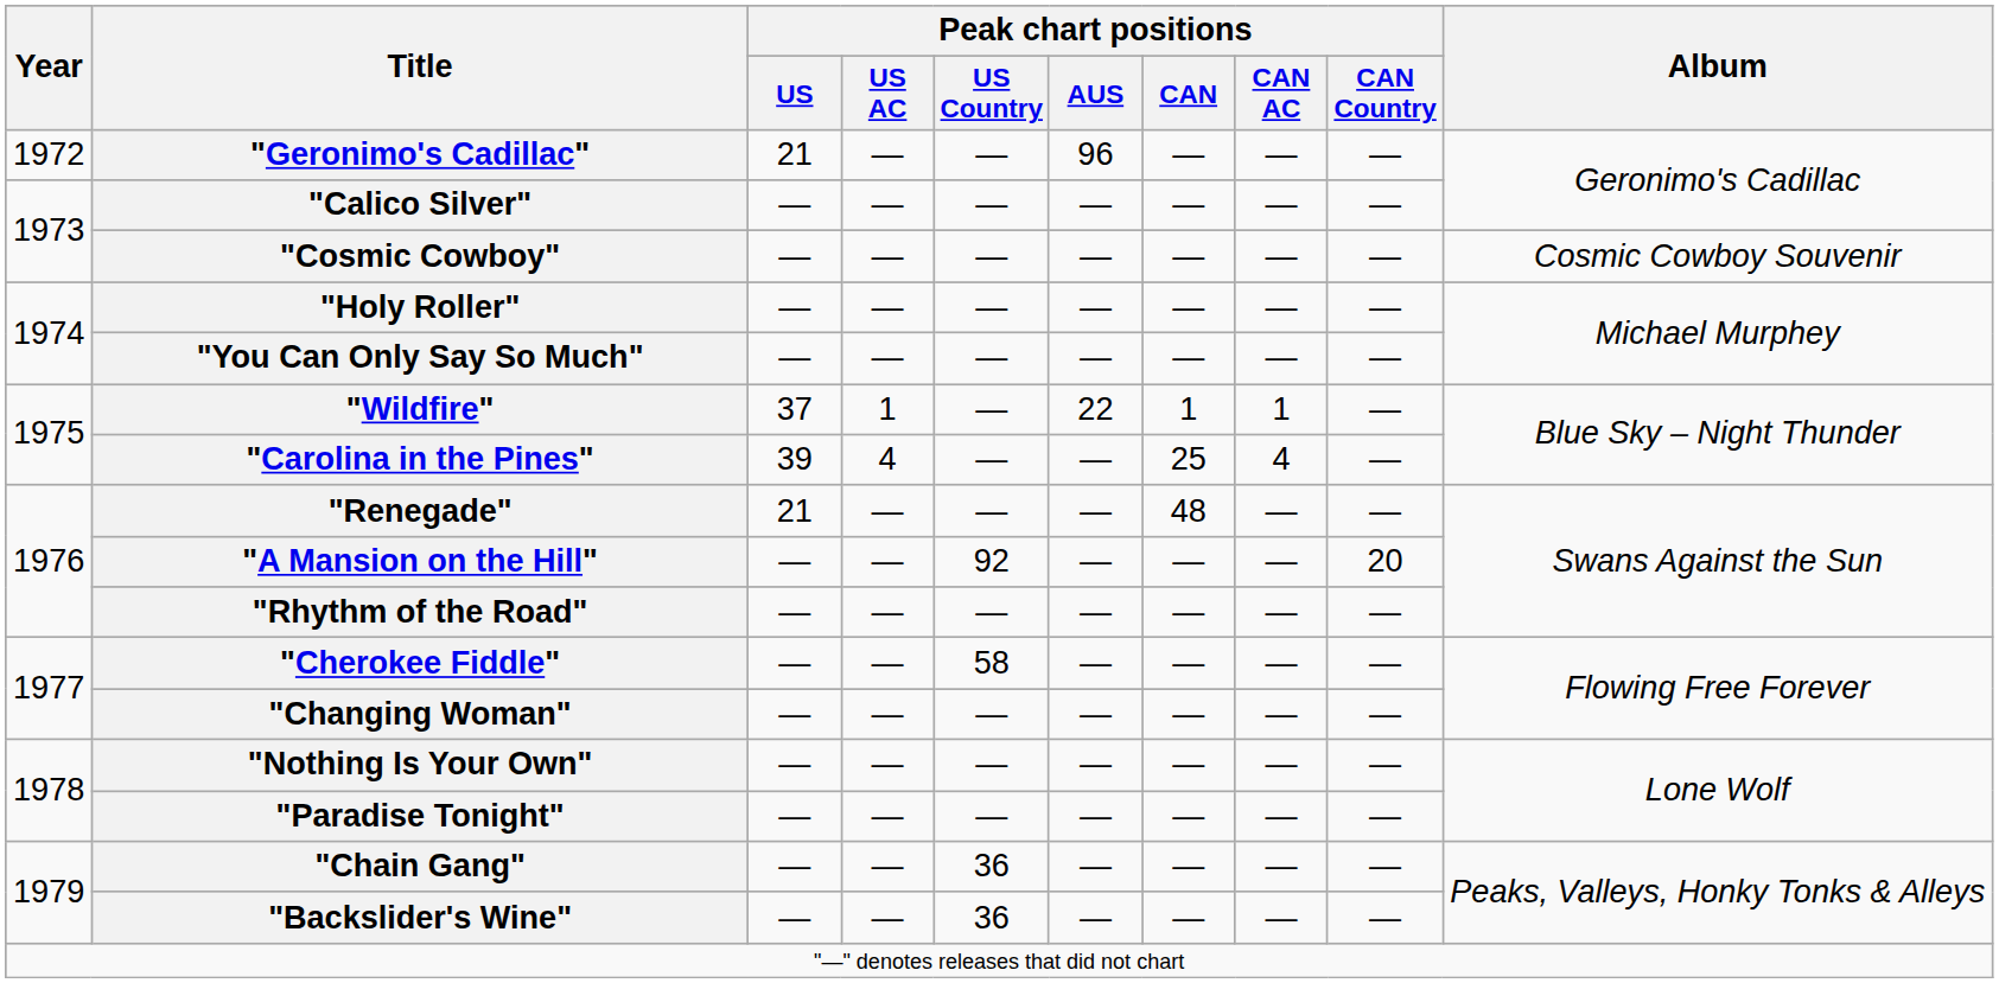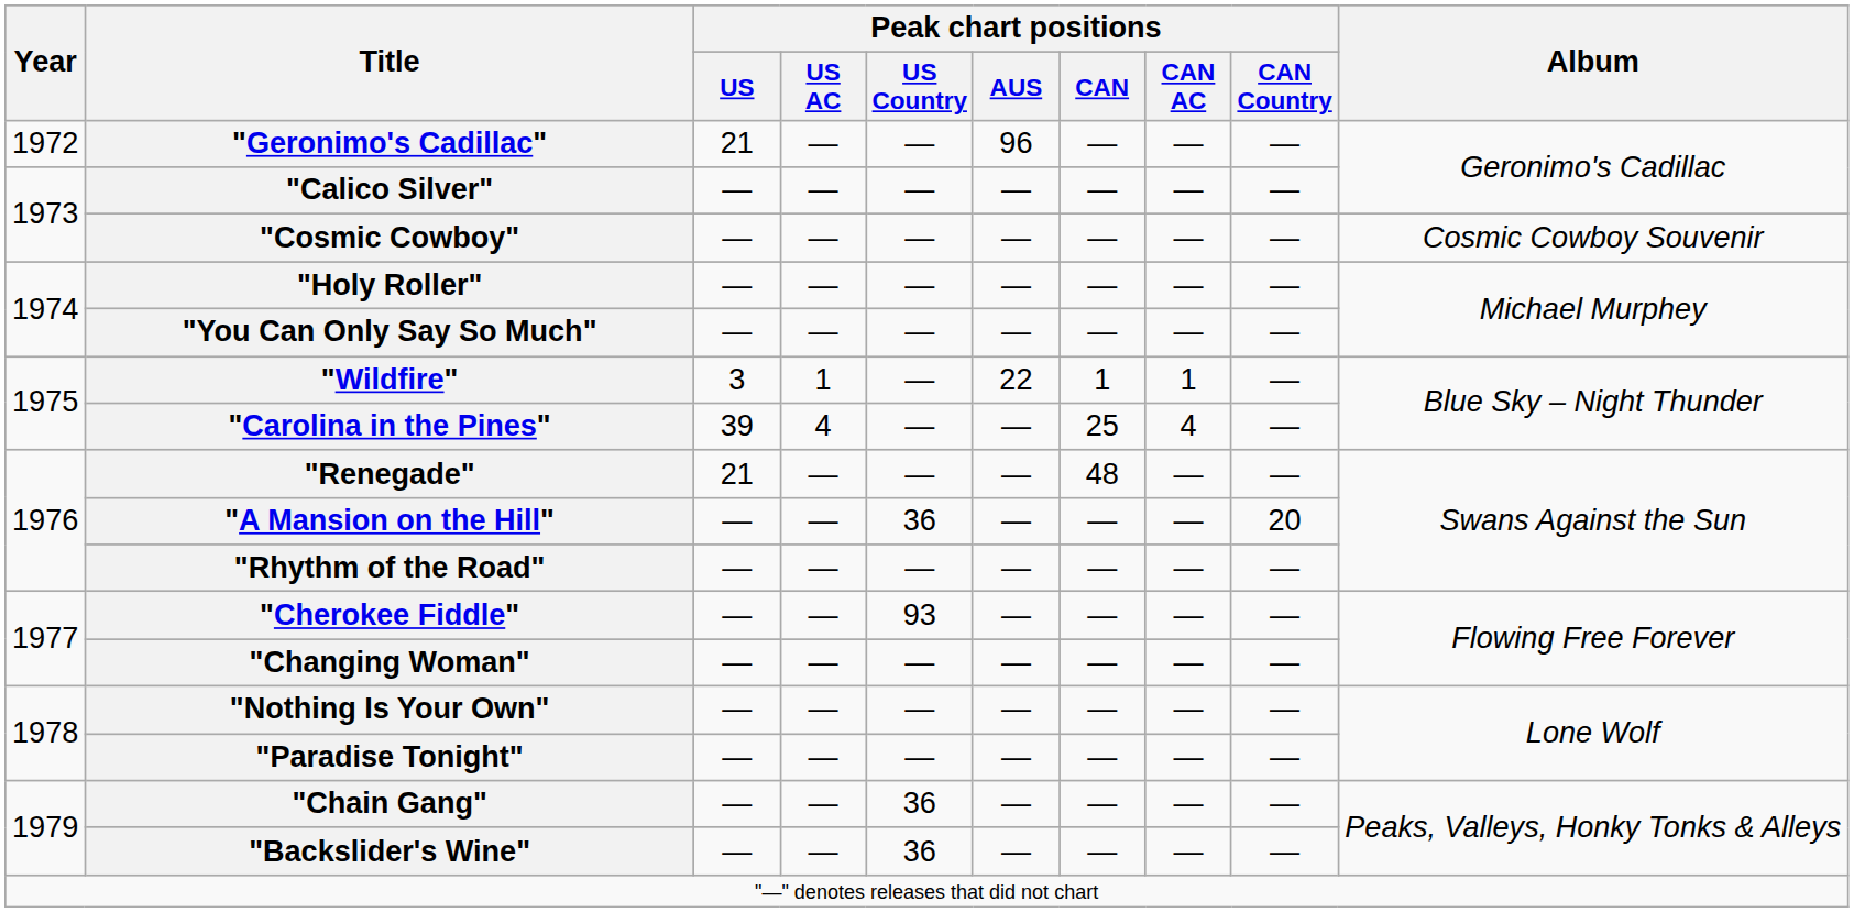 <table class="wikitable plainrowheaders" style="text-align:center;">
 <tr>
 <th rowspan="2">Year</th>
 <th rowspan="2" style="width:20em;">Title</th>
 <th colspan="7">Peak chart positions</th>
 <th rowspan="2">Album</th>
 </tr>
 <tr style="font-size:smaller;">
 <th width="40"><a href='#'>US</a><br></th>
 <th width="40"><a href='#'>US AC</a><br></th>
 <th width="40"><a href='#'>US Country</a><br></th>
 <th width="40"><a href='#'>AUS</a><br></th>
 <th width="40"><a href='#'>CAN</a><br></th>
 <th width="40"><a href='#'>CAN AC</a><br></th>
 <th width="40"><a href='#'>CAN Country</a><br></th>
 </tr>
 <tr>
 <td>1972</td>
 <th scope="row">"<a href='#'>Geronimo's Cadillac</a>"</th>
 <td>21</td>
 <td>—</td>
 <td>—</td>
 <td>96</td>
 <td>—</td>
 <td>—</td>
 <td>—</td>
 <td rowspan="2"><em>Geronimo's Cadillac</em></td>
 </tr>
 <tr>
 <td rowspan="2">1973</td>
 <th scope="row">"Calico Silver"</th>
 <td>—</td>
 <td>—</td>
 <td>—</td>
 <td>—</td>
 <td>—</td>
 <td>—</td>
 <td>—</td>
 </tr>
 <tr>
 <th scope="row">"Cosmic Cowboy"</th>
 <td>—</td>
 <td>—</td>
 <td>—</td>
 <td>—</td>
 <td>—</td>
 <td>—</td>
 <td>—</td>
 <td><em>Cosmic Cowboy Souvenir</em></td>
 </tr>
 <tr>
 <td rowspan="2">1974</td>
 <th scope="row">"Holy Roller"</th>
 <td>—</td>
 <td>—</td>
 <td>—</td>
 <td>—</td>
 <td>—</td>
 <td>—</td>
 <td>—</td>
 <td rowspan="2"><em>Michael Murphey</em></td>
 </tr>
 <tr>
 <th scope="row">"You Can Only Say So Much"</th>
 <td>—</td>
 <td>—</td>
 <td>—</td>
 <td>—</td>
 <td>—</td>
 <td>—</td>
 <td>—</td>
 </tr>
 <tr>
 <td rowspan="2">1975</td>
 <th scope="row">"<a href='#'>Wildfire</a>"</th>
-<td>37</td>
+<td>3</td>
 <td>1</td>
 <td>—</td>
 <td>22</td>
 <td>1</td>
 <td>1</td>
 <td>—</td>
 <td rowspan="2"><em>Blue Sky – Night Thunder</em></td>
 </tr>
 <tr>
 <th scope="row">"<a href='#'>Carolina in the Pines</a>"</th>
 <td>39</td>
 <td>4</td>
 <td>—</td>
 <td>—</td>
 <td>25</td>
 <td>4</td>
 <td>—</td>
 </tr>
 <tr>
 <td rowspan="3">1976</td>
 <th scope="row">"Renegade"</th>
 <td>21</td>
 <td>—</td>
 <td>—</td>
 <td>—</td>
 <td>48</td>
 <td>—</td>
 <td>—</td>
 <td rowspan="3"><em>Swans Against the Sun</em></td>
 </tr>
 <tr>
 <th scope="row">"<a href='#'>A Mansion on the Hill</a>"</th>
 <td>—</td>
 <td>—</td>
-<td>92</td>
+<td>36</td>
 <td>—</td>
 <td>—</td>
 <td>—</td>
 <td>20</td>
 </tr>
 <tr>
 <th scope="row">"Rhythm of the Road"</th>
 <td>—</td>
 <td>—</td>
 <td>—</td>
 <td>—</td>
 <td>—</td>
 <td>—</td>
 <td>—</td>
 </tr>
 <tr>
 <td rowspan="2">1977</td>
 <th scope="row">"<a href='#'>Cherokee Fiddle</a>"</th>
 <td>—</td>
 <td>—</td>
-<td>58</td>
+<td>93</td>
 <td>—</td>
 <td>—</td>
 <td>—</td>
 <td>—</td>
 <td rowspan="2"><em>Flowing Free Forever</em></td>
 </tr>
 <tr>
 <th scope="row">"Changing Woman"</th>
 <td>—</td>
 <td>—</td>
 <td>—</td>
 <td>—</td>
 <td>—</td>
 <td>—</td>
 <td>—</td>
 </tr>
 <tr>
 <td rowspan="2">1978</td>
 <th scope="row">"Nothing Is Your Own"</th>
 <td>—</td>
 <td>—</td>
 <td>—</td>
 <td>—</td>
 <td>—</td>
 <td>—</td>
 <td>—</td>
 <td rowspan="2"><em>Lone Wolf</em></td>
 </tr>
 <tr>
 <th scope="row">"Paradise Tonight"</th>
 <td>—</td>
 <td>—</td>
 <td>—</td>
 <td>—</td>
 <td>—</td>
 <td>—</td>
 <td>—</td>
 </tr>
 <tr>
 <td rowspan="2">1979</td>
 <th scope="row">"Chain Gang"</th>
 <td>—</td>
 <td>—</td>
 <td>36</td>
 <td>—</td>
 <td>—</td>
 <td>—</td>
 <td>—</td>
 <td rowspan="2"><em>Peaks, Valleys, Honky Tonks & Alleys</em></td>
 </tr>
 <tr>
 <th scope="row">"Backslider's Wine"</th>
 <td>—</td>
 <td>—</td>
 <td>36</td>
 <td>—</td>
 <td>—</td>
 <td>—</td>
 <td>—</td>
 </tr>
 <tr>
 <td colspan="10" style="font-size:8pt">"—" denotes releases that did not chart</td>
 </tr>
 </table>
